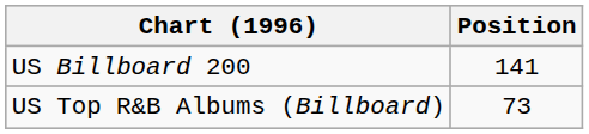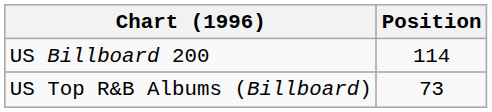 <table class="wikitable sortable plainrowheaders">
 <tr>
 <th>Chart (1996)</th>
 <th>Position</th>
 </tr>
 <tr>
 <td>US <em>Billboard</em> 200</td>
-<td style="text-align:center">141</td>
+<td style="text-align:center">114</td>
 </tr>
 <tr>
 <td>US Top R&B Albums (<em>Billboard</em>)</td>
 <td style="text-align:center">73</td>
 </tr>
 </table>
